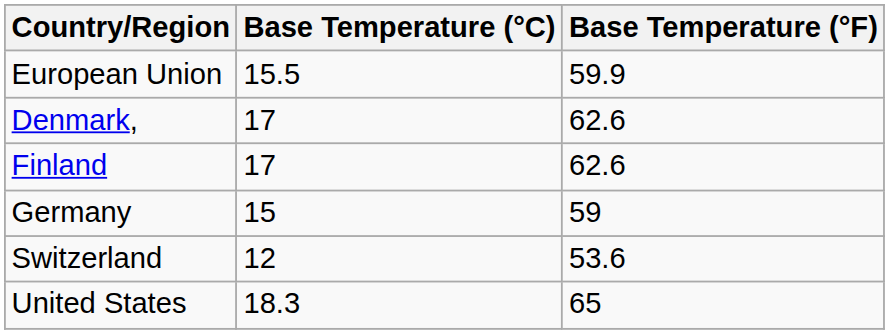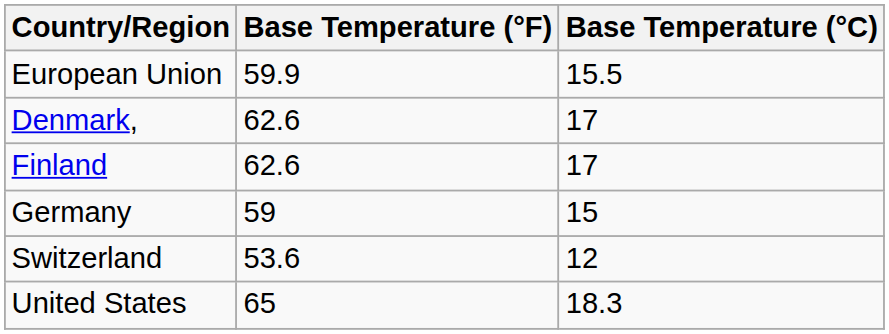 <table class="wikitable">
 <tr>
 <th>Country/Region</th>
+<th>Base Temperature (°F)</th>
 <th>Base Temperature (°C)</th>
-<th>Base Temperature (°F)</th>
 </tr>
 <tr>
 <td>European Union</td>
+<td>59.9</td>
 <td>15.5</td>
-<td>59.9</td>
 </tr>
 <tr>
 <td><a href='#'>Denmark</a>,</td>
+<td>62.6</td>
 <td>17</td>
-<td>62.6</td>
 </tr>
 <tr>
 <td><a href='#'>Finland</a></td>
+<td>62.6</td>
 <td>17</td>
-<td>62.6</td>
 </tr>
 <tr>
 <td>Germany</td>
+<td>59</td>
 <td>15</td>
-<td>59</td>
 </tr>
 <tr>
 <td>Switzerland</td>
+<td>53.6</td>
 <td>12</td>
-<td>53.6</td>
 </tr>
 <tr>
 <td>United States</td>
+<td>65</td>
 <td>18.3</td>
-<td>65</td>
 </tr>
 </table>
